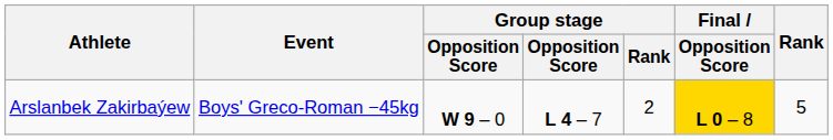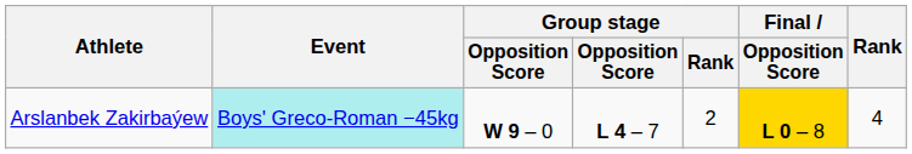 <table class="wikitable" style="font-size:90%">
 <tr>
 <th rowspan=2>Athlete</th>
 <th rowspan=2>Event</th>
 <th colspan=3>Group stage</th>
 <th>Final / </th>
 <th rowspan=2>Rank</th>
 </tr>
 <tr style="font-size:95%">
 <th>Opposition<br>Score</th>
 <th>Opposition<br>Score</th>
 <th>Rank</th>
 <th>Opposition<br>Score</th>
 </tr>
 <tr align=center>
 <td align=left><a href='#'>Arslanbek Zakirbaýew</a></td>
-<td align=left><a href='#'>Boys' Greco-Roman −45kg</a></td>
+<td align=left style="background: paleturquoise;"><a href='#'>Boys' Greco-Roman −45kg</a></td>
 <td><br><strong>W</strong> <strong>9</strong> – 0 <sup></sup></td>
 <td><br><strong>L</strong> <strong>4</strong> – 7 <sup></sup></td>
 <td>2 </td>
 <td style="background: gold;"><br><strong>L</strong> <strong>0</strong> – 8 <sup></sup></td>
-<td>5</td>
+<td>4</td>
 </tr>
 </table>
